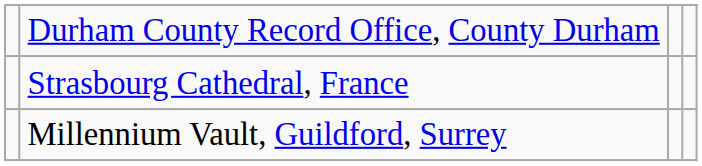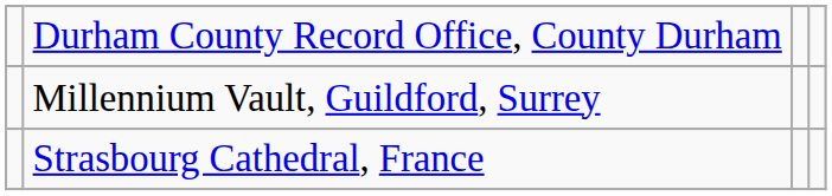 <table class="wikitable sortable">
 <tr>
 <td></td>
 <td><a href='#'>Durham County Record Office</a>, <a href='#'>County Durham</a></td>
 <td></td>
 <td></td>
 </tr>
 <tr>
 <td></td>
-<td><a href='#'>Strasbourg Cathedral</a>, <a href='#'>France</a></td>
+<td>Millennium Vault, <a href='#'>Guildford</a>, <a href='#'>Surrey</a></td>
 <td></td>
 <td></td>
 </tr>
 <tr>
 <td></td>
-<td>Millennium Vault, <a href='#'>Guildford</a>, <a href='#'>Surrey</a></td>
+<td><a href='#'>Strasbourg Cathedral</a>, <a href='#'>France</a></td>
 <td></td>
 <td></td>
 </tr>
 </table>
